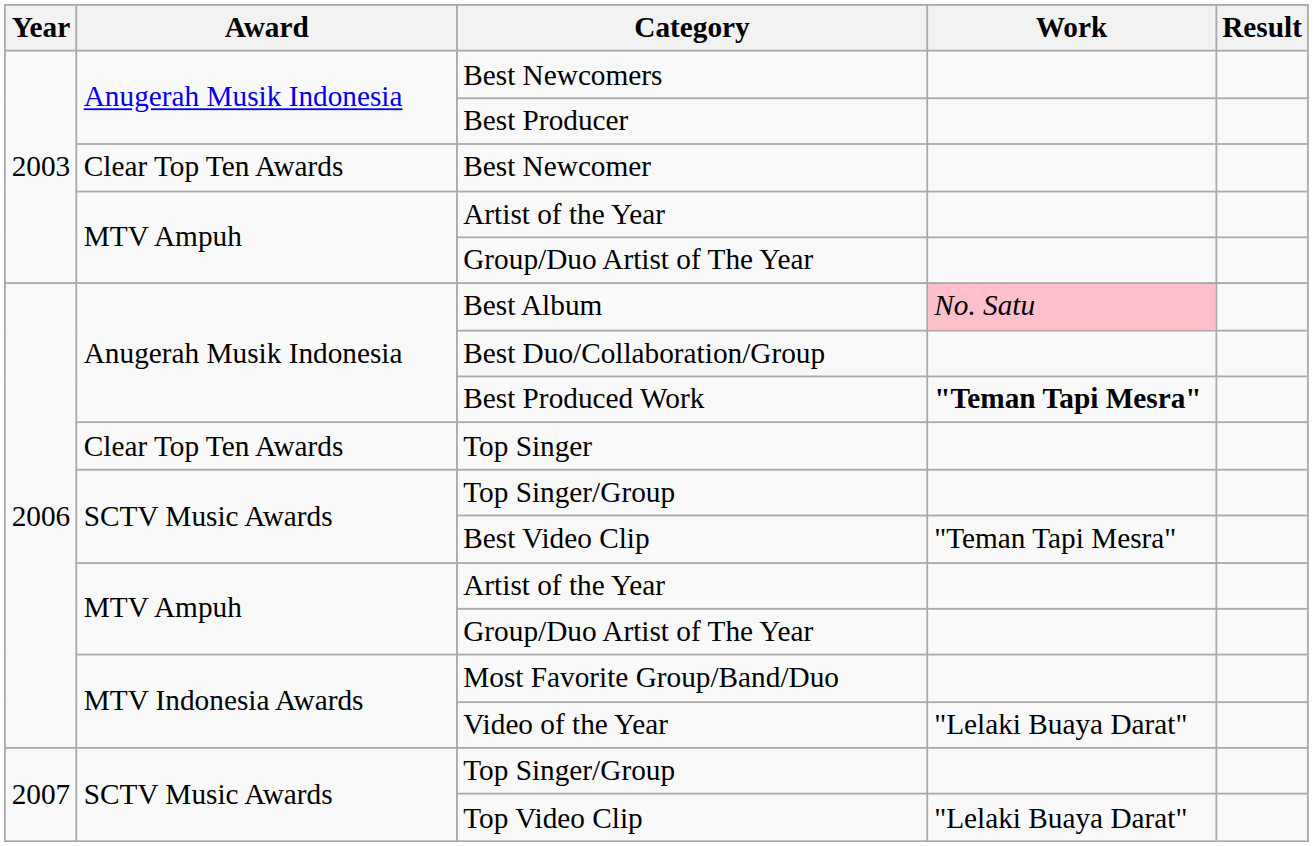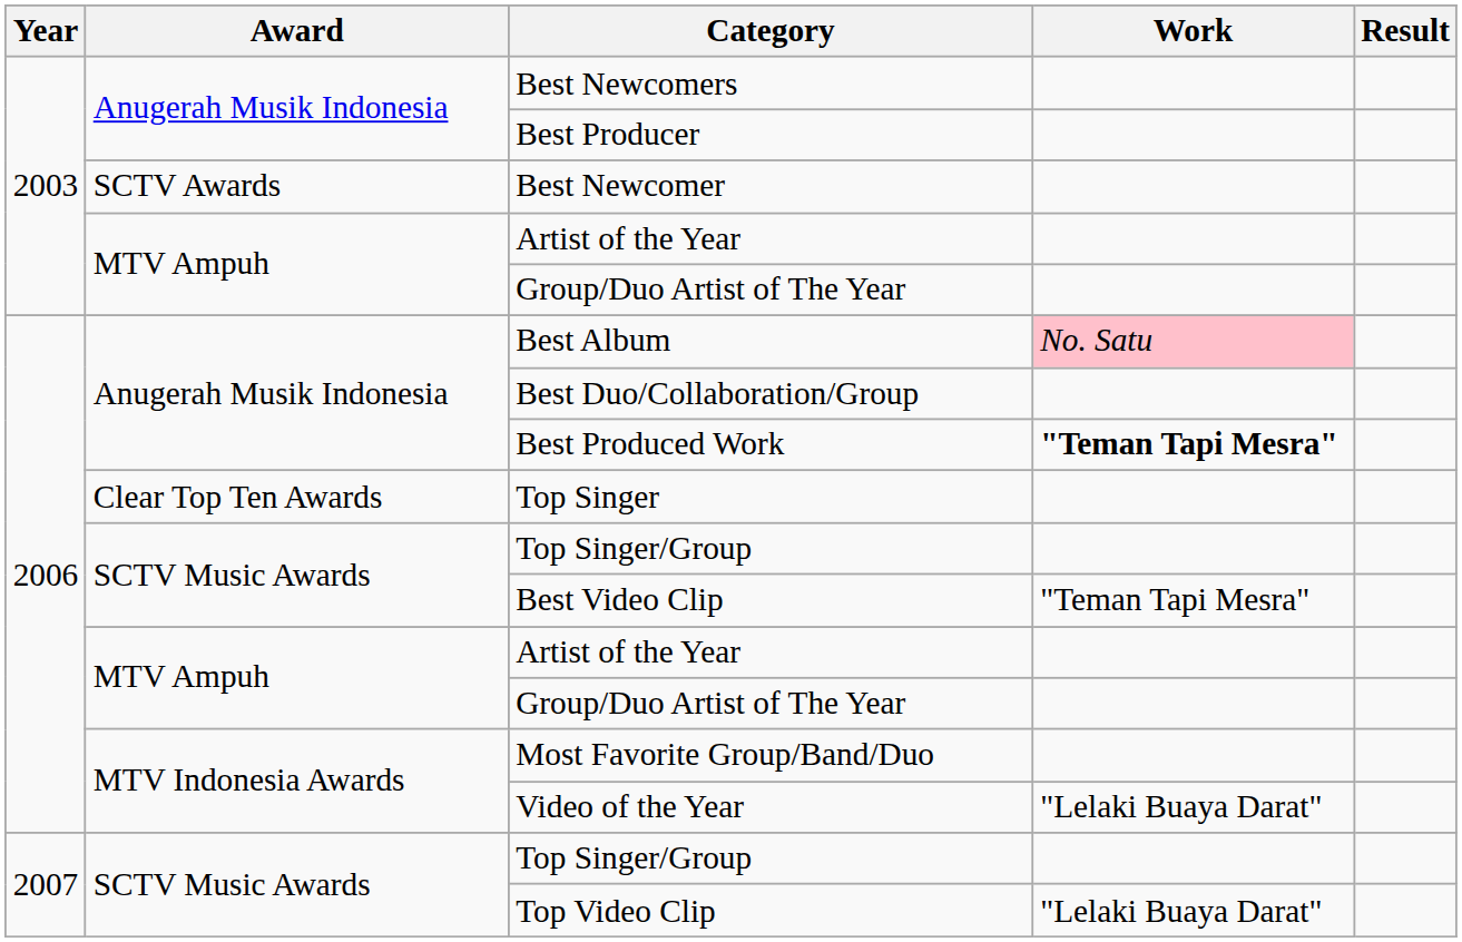 <table class="wikitable">
 <tr>
 <th>Year</th>
 <th width=200px>Award</th>
 <th width=250px>Category</th>
 <th width=150px>Work</th>
 <th>Result</th>
 </tr>
 <tr>
 <td rowspan=5>2003</td>
 <td rowspan=2><a href='#'>Anugerah Musik Indonesia</a></td>
 <td>Best Newcomers</td>
 <td></td>
 <td></td>
 </tr>
 <tr>
 <td>Best Producer</td>
 <td></td>
 <td></td>
 </tr>
 <tr>
-<td>Clear Top Ten Awards</td>
+<td>SCTV Awards</td>
 <td>Best Newcomer</td>
 <td></td>
 <td></td>
 </tr>
 <tr>
 <td rowspan=2>MTV Ampuh</td>
 <td>Artist of the Year</td>
 <td></td>
 <td></td>
 </tr>
 <tr>
 <td>Group/Duo Artist of The Year</td>
 <td></td>
 <td></td>
 </tr>
 <tr>
 <td rowspan="10">2006</td>
 <td rowspan="3">Anugerah Musik Indonesia</td>
 <td>Best Album</td>
 <td style="background: pink;"><em>No. Satu</em></td>
 <td></td>
 </tr>
 <tr>
 <td>Best Duo/Collaboration/Group</td>
 <td></td>
 <td></td>
 </tr>
 <tr>
 <td>Best Produced Work</td>
 <td><strong>"Teman Tapi Mesra"</strong></td>
 <td></td>
 </tr>
 <tr>
 <td>Clear Top Ten Awards</td>
 <td>Top Singer</td>
 <td></td>
 <td></td>
 </tr>
 <tr>
 <td rowspan="2">SCTV Music Awards</td>
 <td>Top Singer/Group</td>
 <td></td>
 <td></td>
 </tr>
 <tr>
 <td>Best Video Clip</td>
 <td>"Teman Tapi Mesra"</td>
 <td></td>
 </tr>
 <tr>
 <td rowspan=2>MTV Ampuh</td>
 <td>Artist of the Year</td>
 <td></td>
 <td></td>
 </tr>
 <tr>
 <td>Group/Duo Artist of The Year</td>
 <td></td>
 <td></td>
 </tr>
 <tr>
 <td rowspan=2>MTV Indonesia Awards</td>
 <td>Most Favorite Group/Band/Duo</td>
 <td></td>
 <td></td>
 </tr>
 <tr>
 <td>Video of the Year</td>
 <td>"Lelaki Buaya Darat"</td>
 <td></td>
 </tr>
 <tr>
 <td rowspan=2>2007</td>
 <td rowspan=2>SCTV Music Awards</td>
 <td>Top Singer/Group</td>
 <td></td>
 <td></td>
 </tr>
 <tr>
 <td>Top Video Clip</td>
 <td>"Lelaki Buaya Darat"</td>
 <td></td>
 </tr>
 </table>
